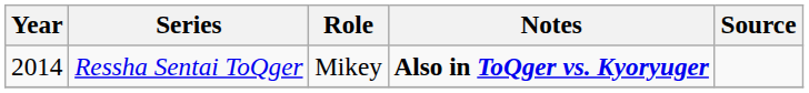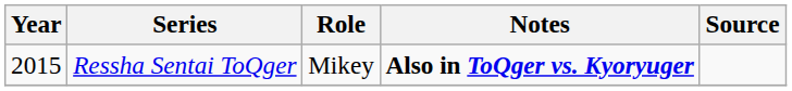 <table class="wikitable sortable plainrowheaders">
 <tr>
 <th>Year</th>
 <th>Series</th>
 <th>Role</th>
 <th class="unsortable">Notes</th>
 <th class="unsortable">Source</th>
 </tr>
 <tr>
-<td>2014</td>
+<td>2015</td>
 <td><em><a href='#'>Ressha Sentai ToQger</a></em></td>
 <td>Mikey</td>
 <td><strong>Also in <em><a href='#'>ToQger vs. Kyoryuger</a></em></strong></td>
 <td></td>
 </tr>
 <tr>
 </tr>
 </table>
